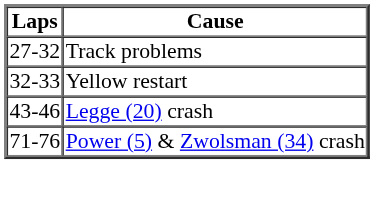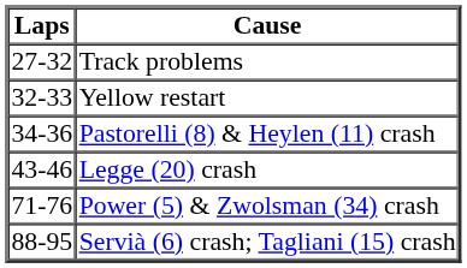 <table border=2 cellspacing=0>
 <tr>
 <th>Laps</th>
 <th>Cause</th>
 </tr>
 <tr>
 <td>27-32</td>
 <td>Track problems</td>
 </tr>
 <tr>
 <td>32-33</td>
 <td>Yellow restart</td>
 </tr>
 <tr>
+<td>34-36</td>
+<td><a href='#'>Pastorelli (8)</a> & <a href='#'>Heylen (11)</a> crash</td>
+</tr>
+<tr>
 <td>43-46</td>
 <td><a href='#'>Legge (20)</a> crash</td>
 </tr>
 <tr>
 <td>71-76</td>
 <td><a href='#'>Power (5)</a> & <a href='#'>Zwolsman (34)</a> crash</td>
 </tr>
+<tr>
+<td>88-95</td>
+<td><a href='#'>Servià (6)</a> crash; <a href='#'>Tagliani (15)</a> crash</td>
+</tr>
 </table>
